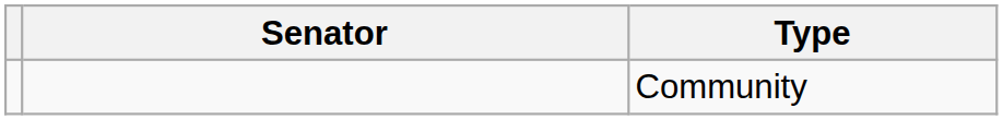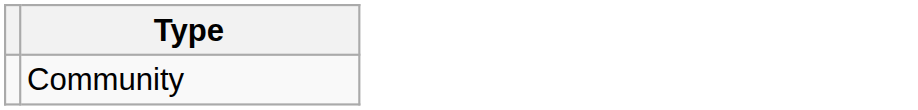 <table class="sortable wikitable" style="text-align:left; font-size:90%">
 <tr>
 <th></th>
-<th width="250">Senator</th>
 <th width="150">Type</th>
 </tr>
 <tr>
 <td></td>
-<td></td>
 <td>Community</td>
 </tr>
 </table>
